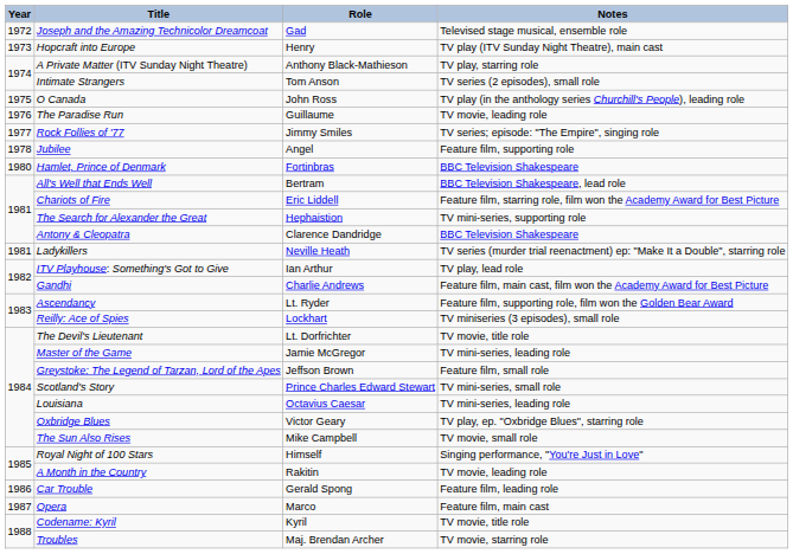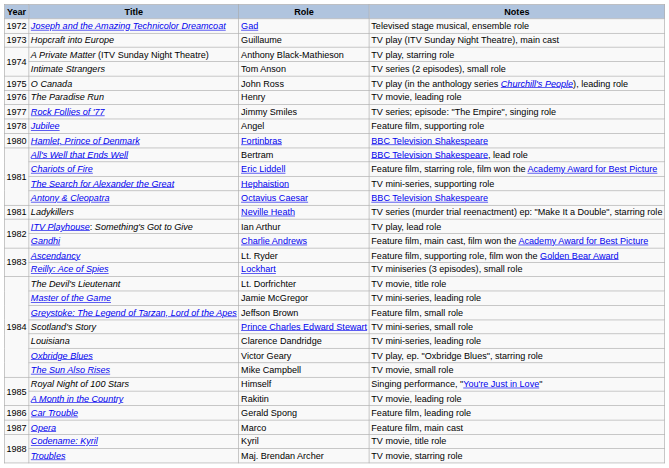 <table class="wikitable" style="font-size:90%;">
 <tr>
 <th style="background:#B0C4DE;">Year</th>
 <th style="background:#B0C4DE;">Title</th>
 <th style="background:#B0C4DE;">Role</th>
 <th style="background:#B0C4DE;">Notes</th>
 </tr>
 <tr>
 <td>1972</td>
 <td><em><a href='#'>Joseph and the Amazing Technicolor Dreamcoat</a></em></td>
 <td><a href='#'>Gad</a></td>
 <td>Televised stage musical, ensemble role</td>
 </tr>
 <tr>
 <td>1973</td>
 <td><em>Hopcraft into Europe</em></td>
-<td>Henry</td>
+<td>Guillaume</td>
 <td>TV play (ITV Sunday Night Theatre), main cast</td>
 </tr>
 <tr>
 <td rowspan="2">1974</td>
 <td><em>A Private Matter</em> (ITV Sunday Night Theatre)</td>
 <td>Anthony Black-Mathieson</td>
 <td>TV play, starring role</td>
 </tr>
 <tr>
 <td><em>Intimate Strangers</em></td>
 <td>Tom Anson</td>
 <td>TV series (2 episodes), small role</td>
 </tr>
 <tr>
 <td>1975</td>
 <td><em>O Canada</em></td>
 <td>John Ross</td>
 <td>TV play (in the anthology series <em><a href='#'>Churchill's People</a></em>), leading role</td>
 </tr>
 <tr>
 <td>1976</td>
 <td><em>The Paradise Run</em></td>
-<td>Guillaume</td>
+<td>Henry</td>
 <td>TV movie, leading role</td>
 </tr>
 <tr>
 <td>1977</td>
 <td><em><a href='#'>Rock Follies of '77</a></em></td>
 <td>Jimmy Smiles</td>
 <td>TV series; episode: "The Empire", singing role</td>
 </tr>
 <tr>
 <td>1978</td>
 <td><em><a href='#'>Jubilee</a></em></td>
 <td>Angel</td>
 <td>Feature film, supporting role</td>
 </tr>
 <tr>
 <td>1980</td>
 <td><em><a href='#'>Hamlet, Prince of Denmark</a></em></td>
 <td><a href='#'>Fortinbras</a></td>
 <td><a href='#'>BBC Television Shakespeare</a></td>
 </tr>
 <tr>
 <td rowspan="4">1981</td>
 <td><em><a href='#'>All's Well that Ends Well</a></em></td>
 <td>Bertram</td>
 <td><a href='#'>BBC Television Shakespeare</a>, lead role</td>
 </tr>
 <tr>
 <td><em><a href='#'>Chariots of Fire</a></em></td>
 <td><a href='#'>Eric Liddell</a></td>
 <td>Feature film, starring role, film won the <a href='#'>Academy Award for Best Picture</a></td>
 </tr>
 <tr>
 <td><em><a href='#'>The Search for Alexander the Great</a></em></td>
 <td><a href='#'>Hephaistion</a></td>
 <td>TV mini-series, supporting role</td>
 </tr>
 <tr>
 <td><em><a href='#'>Antony & Cleopatra</a></em></td>
-<td>Clarence Dandridge</td>
+<td><a href='#'>Octavius Caesar</a></td>
 <td><a href='#'>BBC Television Shakespeare</a></td>
 </tr>
 <tr>
 <td>1981</td>
 <td><em>Ladykillers</em></td>
 <td><a href='#'>Neville Heath</a></td>
 <td>TV series (murder trial reenactment) ep: "Make It a Double", starring role</td>
 </tr>
 <tr>
 <td rowspan="2">1982</td>
 <td><em><a href='#'>ITV Playhouse</a></em>: <em>Something's Got to Give</em></td>
 <td>Ian Arthur</td>
 <td>TV play, lead role</td>
 </tr>
 <tr>
 <td><em><a href='#'>Gandhi</a></em></td>
 <td><a href='#'>Charlie Andrews</a></td>
 <td>Feature film, main cast, film won the <a href='#'>Academy Award for Best Picture</a></td>
 </tr>
 <tr>
 <td rowspan="2">1983</td>
 <td><em><a href='#'>Ascendancy</a></em></td>
 <td>Lt. Ryder</td>
 <td>Feature film, supporting role, film won the <a href='#'>Golden Bear Award</a></td>
 </tr>
 <tr>
 <td><em><a href='#'>Reilly: Ace of Spies</a></em></td>
 <td><a href='#'>Lockhart</a></td>
 <td>TV miniseries (3 episodes), small role</td>
 </tr>
 <tr>
 <td rowspan="7">1984</td>
 <td><em>The Devil's Lieutenant</em></td>
 <td>Lt. Dorfrichter</td>
 <td>TV movie, title role</td>
 </tr>
 <tr>
 <td><em><a href='#'>Master of the Game</a></em></td>
 <td>Jamie McGregor</td>
 <td>TV mini-series, leading role</td>
 </tr>
 <tr>
 <td><em><a href='#'>Greystoke: The Legend of Tarzan, Lord of the Apes</a></em></td>
 <td>Jeffson Brown</td>
 <td>Feature film, small role</td>
 </tr>
 <tr>
 <td><em>Scotland's Story</em></td>
 <td><a href='#'>Prince Charles Edward Stewart</a></td>
 <td>TV mini-series, small role</td>
 </tr>
 <tr>
 <td><em>Louisiana</em></td>
-<td><a href='#'>Octavius Caesar</a></td>
+<td>Clarence Dandridge</td>
 <td>TV mini-series, leading role</td>
 </tr>
 <tr>
 <td><em><a href='#'>Oxbridge Blues</a></em></td>
 <td>Victor Geary</td>
 <td>TV play, ep. "Oxbridge Blues", starring role</td>
 </tr>
 <tr>
 <td><em><a href='#'>The Sun Also Rises</a></em></td>
 <td>Mike Campbell</td>
 <td>TV movie, small role</td>
 </tr>
 <tr>
 <td rowspan="2">1985</td>
 <td><em>Royal Night of 100 Stars</em></td>
 <td>Himself</td>
 <td>Singing performance, "<a href='#'>You're Just in Love</a>"</td>
 </tr>
 <tr>
 <td><em><a href='#'>A Month in the Country</a></em></td>
 <td>Rakitin</td>
 <td>TV movie, leading role</td>
 </tr>
 <tr>
 <td>1986</td>
 <td><em><a href='#'>Car Trouble</a></em></td>
 <td>Gerald Spong</td>
 <td>Feature film, leading role</td>
 </tr>
 <tr>
 <td>1987</td>
 <td><em><a href='#'>Opera</a></em></td>
 <td>Marco</td>
 <td>Feature film, main cast</td>
 </tr>
 <tr>
 <td rowspan="2">1988</td>
 <td><em><a href='#'>Codename: Kyril</a></em></td>
 <td>Kyril</td>
 <td>TV movie, title role</td>
 </tr>
 <tr>
 <td><em><a href='#'>Troubles</a></em></td>
 <td>Maj. Brendan Archer</td>
 <td>TV movie, starring role</td>
 </tr>
 </table>
